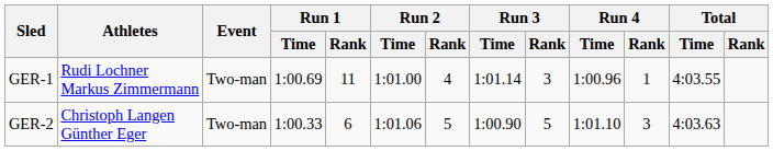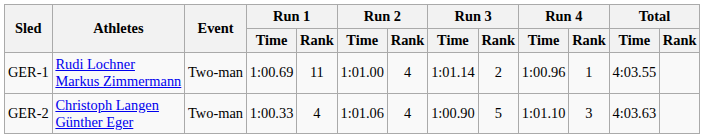 <table class="wikitable" border="1" style="font-size:90%">
 <tr>
 <th rowspan="2">Sled</th>
 <th rowspan="2">Athletes</th>
 <th rowspan="2">Event</th>
 <th colspan="2">Run 1</th>
 <th colspan="2">Run 2</th>
 <th colspan="2">Run 3</th>
 <th colspan="2">Run 4</th>
 <th colspan="2">Total</th>
 </tr>
 <tr>
 <th>Time</th>
 <th>Rank</th>
 <th>Time</th>
 <th>Rank</th>
 <th>Time</th>
 <th>Rank</th>
 <th>Time</th>
 <th>Rank</th>
 <th>Time</th>
 <th>Rank</th>
 </tr>
 <tr>
 <td align="center">GER-1</td>
 <td><a href='#'>Rudi Lochner</a><br><a href='#'>Markus Zimmermann</a></td>
 <td>Two-man</td>
 <td align="center">1:00.69</td>
 <td align="center">11</td>
 <td align="center">1:01.00</td>
 <td align="center">4</td>
 <td align="center">1:01.14</td>
-<td align="center">3</td>
+<td align="center">2</td>
 <td align="center">1:00.96</td>
 <td align="center">1</td>
 <td align="center">4:03.55</td>
 <td align="center"></td>
 </tr>
 <tr>
 <td align="center">GER-2</td>
 <td><a href='#'>Christoph Langen</a><br><a href='#'>Günther Eger</a></td>
 <td>Two-man</td>
 <td align="center">1:00.33</td>
-<td align="center">6</td>
+<td align="center">4</td>
 <td align="center">1:01.06</td>
-<td align="center">5</td>
+<td align="center">4</td>
 <td align="center">1:00.90</td>
 <td align="center">5</td>
 <td align="center">1:01.10</td>
 <td align="center">3</td>
 <td align="center">4:03.63</td>
 <td align="center"></td>
 </tr>
 </table>
